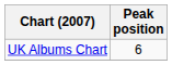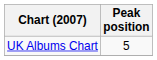 <table class="wikitable">
 <tr>
 <th>Chart (2007)</th>
 <th>Peak<br>position</th>
 </tr>
 <tr>
 <td><a href='#'>UK Albums Chart</a></td>
-<td align="center">6</td>
+<td align="center">5</td>
 </tr>
 <tr>
 </tr>
 </table>
